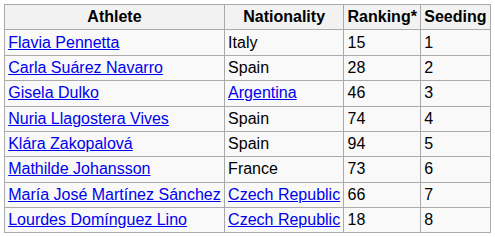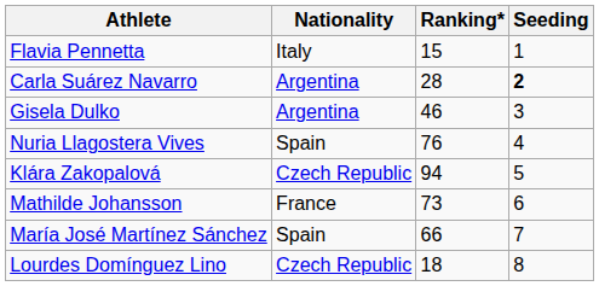 <table class="wikitable" border="1">
 <tr>
 <th>Athlete</th>
 <th>Nationality</th>
 <th>Ranking*</th>
 <th>Seeding</th>
 </tr>
 <tr>
 <td><a href='#'>Flavia Pennetta</a></td>
 <td> Italy</td>
 <td>15</td>
 <td>1</td>
 </tr>
 <tr>
 <td><a href='#'>Carla Suárez Navarro</a></td>
-<td> Spain</td>
+<td> <a href='#'>Argentina</a></td>
 <td>28</td>
-<td>2</td>
+<td><strong>2</strong></td>
 </tr>
 <tr>
 <td><a href='#'>Gisela Dulko</a></td>
 <td> <a href='#'>Argentina</a></td>
 <td>46</td>
 <td>3</td>
 </tr>
 <tr>
 <td><a href='#'>Nuria Llagostera Vives</a></td>
 <td> Spain</td>
-<td>74</td>
+<td>76</td>
 <td>4</td>
 </tr>
 <tr>
 <td><a href='#'>Klára Zakopalová</a></td>
-<td> Spain</td>
+<td> <a href='#'>Czech Republic</a></td>
 <td>94</td>
 <td>5</td>
 </tr>
 <tr>
 <td><a href='#'>Mathilde Johansson</a></td>
 <td> France</td>
 <td>73</td>
 <td>6</td>
 </tr>
 <tr>
 <td><a href='#'>María José Martínez Sánchez</a></td>
-<td> <a href='#'>Czech Republic</a></td>
+<td> Spain</td>
 <td>66</td>
 <td>7</td>
 </tr>
 <tr>
 <td><a href='#'>Lourdes Domínguez Lino</a></td>
 <td> <a href='#'>Czech Republic</a></td>
 <td>18</td>
 <td>8</td>
 </tr>
 </table>
